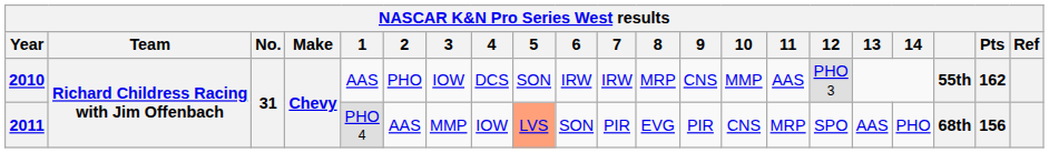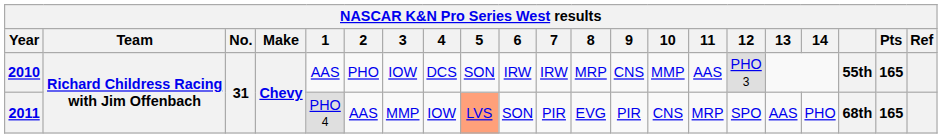 <table class="wikitable" style="text-align:center; font-size:75%">
 <tr>
 <th colspan=21><a href='#'>NASCAR K&N Pro Series West</a> results</th>
 </tr>
 <tr>
 <th>Year</th>
 <th>Team</th>
 <th>No.</th>
 <th>Make</th>
 <th>1</th>
 <th>2</th>
 <th>3</th>
 <th>4</th>
 <th>5</th>
 <th>6</th>
 <th>7</th>
 <th>8</th>
 <th>9</th>
 <th>10</th>
 <th>11</th>
 <th>12</th>
 <th>13</th>
 <th>14</th>
 <th></th>
 <th>Pts</th>
 <th>Ref</th>
 </tr>
 <tr>
 <th><a href='#'>2010</a></th>
 <th rowspan=2><a href='#'>Richard Childress Racing</a> <br> with Jim Offenbach</th>
 <th rowspan=2>31</th>
 <th rowspan=2><a href='#'>Chevy</a></th>
 <td><a href='#'>AAS</a></td>
 <td><a href='#'>PHO</a></td>
 <td><a href='#'>IOW</a></td>
 <td><a href='#'>DCS</a></td>
 <td><a href='#'>SON</a></td>
 <td><a href='#'>IRW</a></td>
 <td><a href='#'>IRW</a></td>
 <td><a href='#'>MRP</a></td>
 <td><a href='#'>CNS</a></td>
 <td><a href='#'>MMP</a></td>
 <td><a href='#'>AAS</a></td>
 <td style="background:#DFDFDF;"><a href='#'>PHO</a><br><small>3</small></td>
 <td colspan=2></td>
 <th>55th</th>
-<th>162</th>
+<th>165</th>
 <th></th>
 </tr>
 <tr>
 <th><a href='#'>2011</a></th>
 <td style="background:#DFDFDF;"><a href='#'>PHO</a><br><small>4</small></td>
 <td><a href='#'>AAS</a></td>
 <td><a href='#'>MMP</a></td>
 <td><a href='#'>IOW</a></td>
 <td style="background: lightsalmon;"><a href='#'>LVS</a></td>
 <td><a href='#'>SON</a></td>
 <td><a href='#'>PIR</a></td>
 <td><a href='#'>EVG</a></td>
 <td><a href='#'>PIR</a></td>
 <td><a href='#'>CNS</a></td>
 <td><a href='#'>MRP</a></td>
 <td><a href='#'>SPO</a></td>
 <td><a href='#'>AAS</a></td>
 <td><a href='#'>PHO</a></td>
 <th>68th</th>
-<th>156</th>
+<th>165</th>
 <th></th>
 </tr>
 </table>
